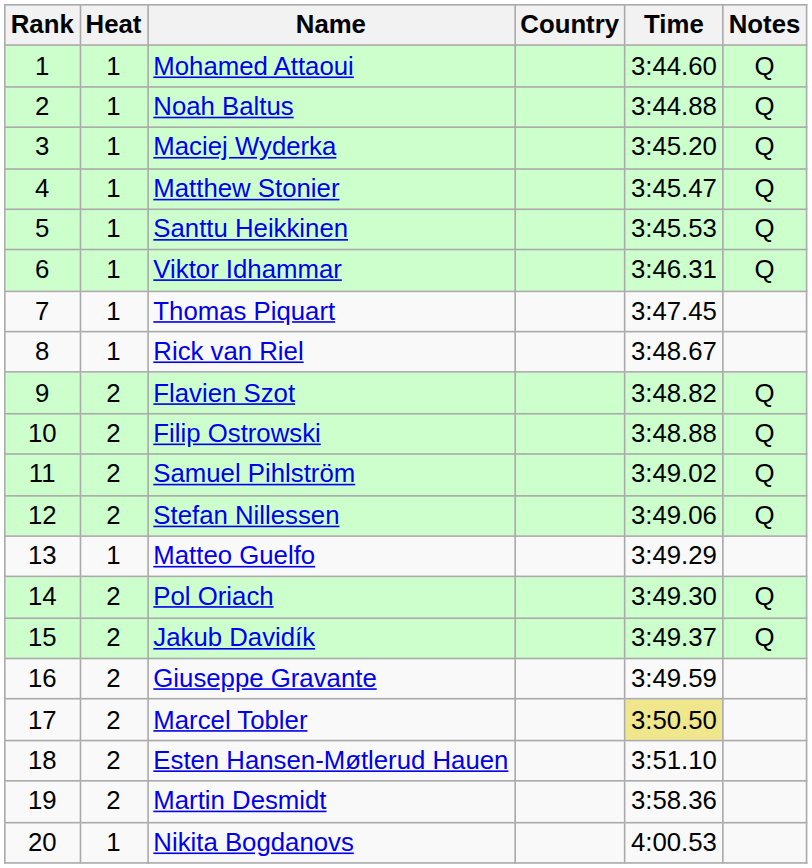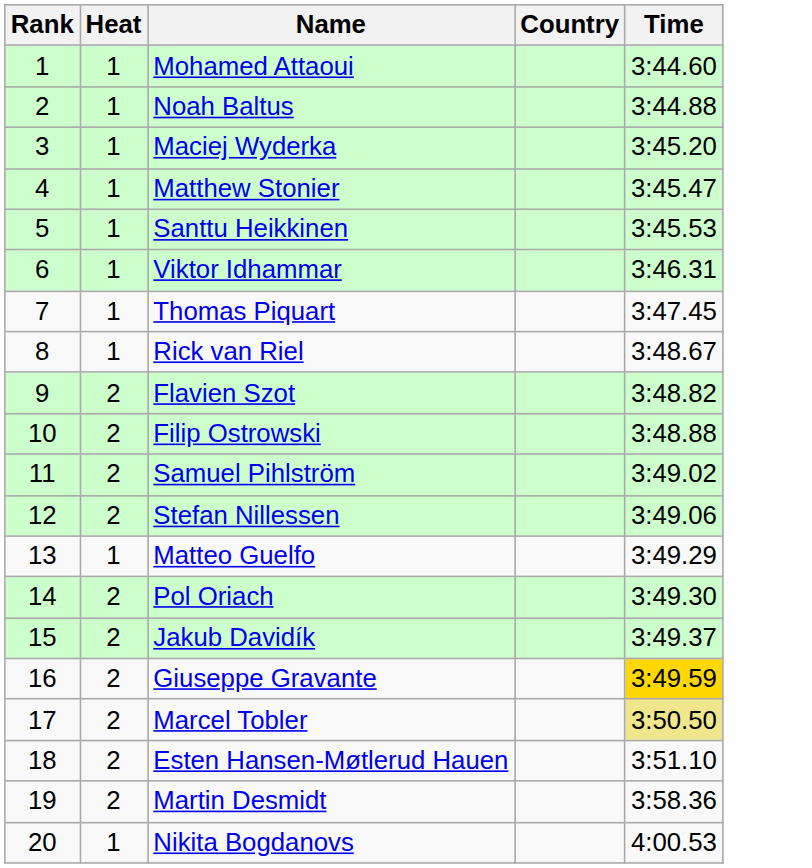 <table class="wikitable sortable" style="text-align:center">
 <tr>
 <th>Rank</th>
 <th>Heat</th>
 <th>Name</th>
 <th>Country</th>
 <th>Time</th>
-<th>Notes</th>
 </tr>
 <tr bgcolor=ccffcc>
 <td>1</td>
 <td>1</td>
 <td align=left><a href='#'>Mohamed Attaoui</a></td>
 <td align=left></td>
 <td>3:44.60</td>
-<td>Q</td>
 </tr>
 <tr bgcolor=ccffcc>
 <td>2</td>
 <td>1</td>
 <td align=left><a href='#'>Noah Baltus</a></td>
 <td align=left></td>
 <td>3:44.88</td>
-<td>Q</td>
 </tr>
 <tr bgcolor=ccffcc>
 <td>3</td>
 <td>1</td>
 <td align=left><a href='#'>Maciej Wyderka</a></td>
 <td align=left></td>
 <td>3:45.20</td>
-<td>Q</td>
 </tr>
 <tr bgcolor=ccffcc>
 <td>4</td>
 <td>1</td>
 <td align=left><a href='#'>Matthew Stonier</a></td>
 <td align=left></td>
 <td>3:45.47</td>
-<td>Q</td>
 </tr>
 <tr bgcolor=ccffcc>
 <td>5</td>
 <td>1</td>
 <td align=left><a href='#'>Santtu Heikkinen</a></td>
 <td align=left></td>
 <td>3:45.53</td>
-<td>Q</td>
 </tr>
 <tr bgcolor=ccffcc>
 <td>6</td>
 <td>1</td>
 <td align=left><a href='#'>Viktor Idhammar</a></td>
 <td align=left></td>
 <td>3:46.31</td>
-<td>Q</td>
 </tr>
 <tr>
 <td>7</td>
 <td>1</td>
 <td align=left><a href='#'>Thomas Piquart</a></td>
 <td align=left></td>
 <td>3:47.45</td>
-<td></td>
 </tr>
 <tr>
 <td>8</td>
 <td>1</td>
 <td align=left><a href='#'>Rick van Riel</a></td>
 <td align=left></td>
 <td>3:48.67</td>
-<td></td>
 </tr>
 <tr bgcolor=ccffcc>
 <td>9</td>
 <td>2</td>
 <td align=left><a href='#'>Flavien Szot</a></td>
 <td align=left></td>
 <td>3:48.82</td>
-<td>Q</td>
 </tr>
 <tr bgcolor=ccffcc>
 <td>10</td>
 <td>2</td>
 <td align=left><a href='#'>Filip Ostrowski</a></td>
 <td align=left></td>
 <td>3:48.88</td>
-<td>Q</td>
 </tr>
 <tr bgcolor=ccffcc>
 <td>11</td>
 <td>2</td>
 <td align=left><a href='#'>Samuel Pihlström</a></td>
 <td align=left></td>
 <td>3:49.02</td>
-<td>Q</td>
 </tr>
 <tr bgcolor=ccffcc>
 <td>12</td>
 <td>2</td>
 <td align=left><a href='#'>Stefan Nillessen</a></td>
 <td align=left></td>
 <td>3:49.06</td>
-<td>Q</td>
 </tr>
 <tr>
 <td>13</td>
 <td>1</td>
 <td align=left><a href='#'>Matteo Guelfo</a></td>
 <td align=left></td>
 <td>3:49.29</td>
-<td></td>
 </tr>
 <tr bgcolor=ccffcc>
 <td>14</td>
 <td>2</td>
 <td align=left><a href='#'>Pol Oriach</a></td>
 <td align=left></td>
 <td>3:49.30</td>
-<td>Q</td>
 </tr>
 <tr bgcolor=ccffcc>
 <td>15</td>
 <td>2</td>
 <td align=left><a href='#'>Jakub Davidík</a></td>
 <td align=left></td>
 <td>3:49.37</td>
-<td>Q</td>
 </tr>
 <tr>
 <td>16</td>
 <td>2</td>
 <td align=left><a href='#'>Giuseppe Gravante</a></td>
 <td align=left></td>
-<td>3:49.59</td>
-<td></td>
+<td style="background: gold;">3:49.59</td>
 </tr>
 <tr>
 <td>17</td>
 <td>2</td>
 <td align=left><a href='#'>Marcel Tobler</a></td>
 <td align=left></td>
 <td style="background: khaki;">3:50.50</td>
-<td></td>
 </tr>
 <tr>
 <td>18</td>
 <td>2</td>
 <td align=left><a href='#'>Esten Hansen-Møtlerud Hauen</a></td>
 <td align=left></td>
 <td>3:51.10</td>
-<td></td>
 </tr>
 <tr>
 <td>19</td>
 <td>2</td>
 <td align=left><a href='#'>Martin Desmidt</a></td>
 <td align=left></td>
 <td>3:58.36</td>
-<td></td>
 </tr>
 <tr>
 <td>20</td>
 <td>1</td>
 <td align=left><a href='#'>Nikita Bogdanovs</a></td>
 <td align=left></td>
 <td>4:00.53</td>
-<td></td>
 </tr>
 </table>
